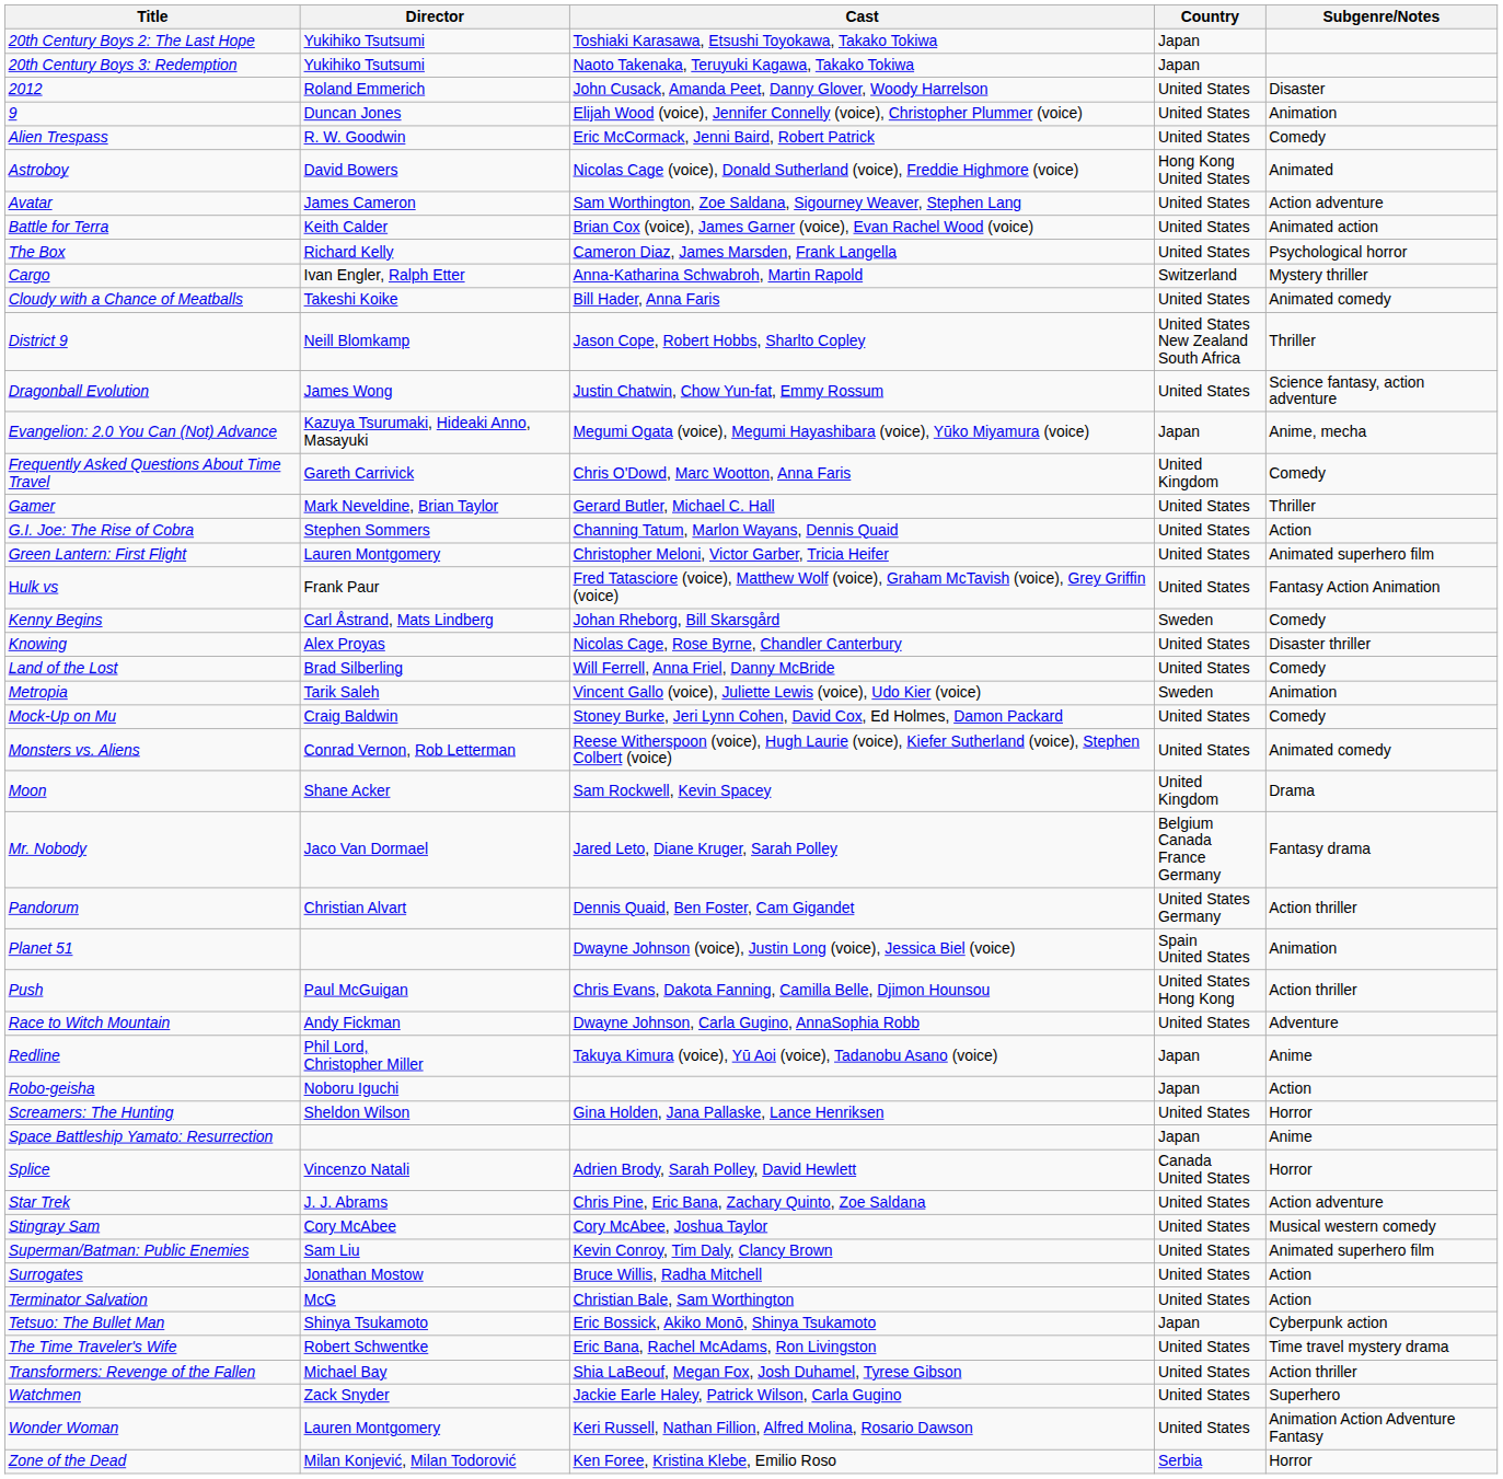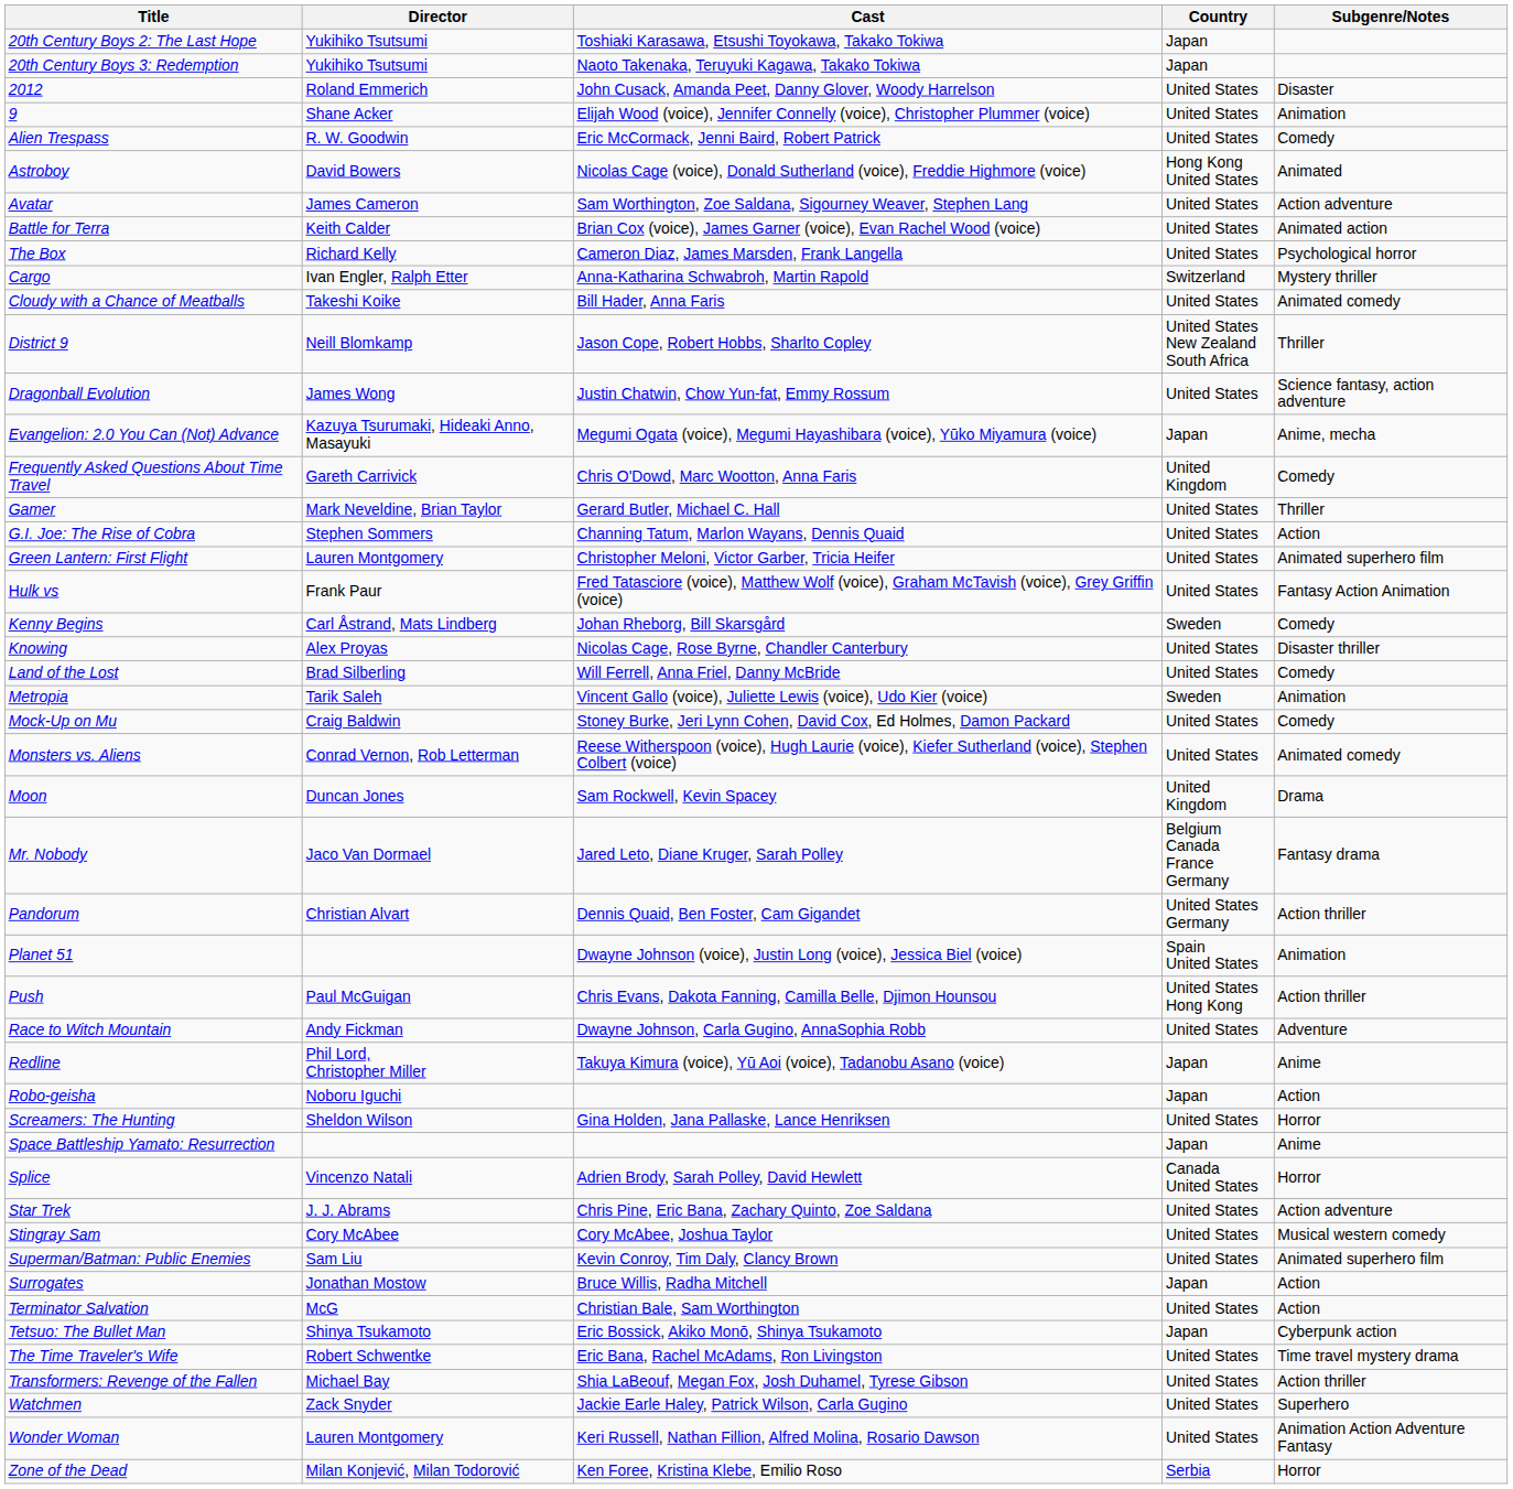 <table class="wikitable sortable">
 <tr>
 <th>Title</th>
 <th>Director</th>
 <th>Cast</th>
 <th>Country</th>
 <th>Subgenre/Notes</th>
 </tr>
 <tr>
 <td><em><a href='#'>20th Century Boys 2: The Last Hope</a></em></td>
 <td><a href='#'>Yukihiko Tsutsumi</a></td>
 <td><a href='#'>Toshiaki Karasawa</a>, <a href='#'>Etsushi Toyokawa</a>, <a href='#'>Takako Tokiwa</a></td>
 <td>Japan</td>
 <td></td>
 </tr>
 <tr>
 <td><em><a href='#'>20th Century Boys 3: Redemption</a></em></td>
 <td><a href='#'>Yukihiko Tsutsumi</a></td>
 <td><a href='#'>Naoto Takenaka</a>, <a href='#'>Teruyuki Kagawa</a>, <a href='#'>Takako Tokiwa</a></td>
 <td>Japan</td>
 <td></td>
 </tr>
 <tr>
 <td><em><a href='#'>2012</a></em></td>
 <td><a href='#'>Roland Emmerich</a></td>
 <td><a href='#'>John Cusack</a>, <a href='#'>Amanda Peet</a>, <a href='#'>Danny Glover</a>, <a href='#'>Woody Harrelson</a></td>
 <td>United States</td>
 <td>Disaster</td>
 </tr>
 <tr>
 <td><em><a href='#'>9</a></em></td>
-<td><a href='#'>Duncan Jones</a></td>
+<td><a href='#'>Shane Acker</a></td>
 <td><a href='#'>Elijah Wood</a> (voice), <a href='#'>Jennifer Connelly</a> (voice), <a href='#'>Christopher Plummer</a> (voice)</td>
 <td>United States</td>
 <td>Animation</td>
 </tr>
 <tr>
 <td><em><a href='#'>Alien Trespass</a></em></td>
 <td><a href='#'>R. W. Goodwin</a></td>
 <td><a href='#'>Eric McCormack</a>, <a href='#'>Jenni Baird</a>, <a href='#'>Robert Patrick</a></td>
 <td>United States</td>
 <td>Comedy</td>
 </tr>
 <tr>
 <td><em><a href='#'>Astroboy</a></em></td>
 <td><a href='#'>David Bowers</a></td>
 <td><a href='#'>Nicolas Cage</a> (voice), <a href='#'>Donald Sutherland</a> (voice), <a href='#'>Freddie Highmore</a> (voice)</td>
 <td>Hong Kong<br>United States</td>
 <td>Animated</td>
 </tr>
 <tr>
 <td><em><a href='#'>Avatar</a></em></td>
 <td><a href='#'>James Cameron</a></td>
 <td><a href='#'>Sam Worthington</a>, <a href='#'>Zoe Saldana</a>, <a href='#'>Sigourney Weaver</a>, <a href='#'>Stephen Lang</a></td>
 <td>United States</td>
 <td>Action adventure</td>
 </tr>
 <tr>
 <td><em><a href='#'>Battle for Terra</a></em></td>
 <td><a href='#'>Keith Calder</a></td>
 <td><a href='#'>Brian Cox</a> (voice), <a href='#'>James Garner</a> (voice), <a href='#'>Evan Rachel Wood</a> (voice)</td>
 <td>United States</td>
 <td>Animated action</td>
 </tr>
 <tr>
 <td><em><a href='#'>The Box</a></em></td>
 <td><a href='#'>Richard Kelly</a></td>
 <td><a href='#'>Cameron Diaz</a>, <a href='#'>James Marsden</a>, <a href='#'>Frank Langella</a></td>
 <td>United States</td>
 <td>Psychological horror</td>
 </tr>
 <tr>
 <td><em><a href='#'>Cargo</a></em></td>
 <td>Ivan Engler, <a href='#'>Ralph Etter</a></td>
 <td><a href='#'>Anna-Katharina Schwabroh</a>, <a href='#'>Martin Rapold</a></td>
 <td>Switzerland</td>
 <td>Mystery thriller</td>
 </tr>
 <tr>
 <td><em><a href='#'>Cloudy with a Chance of Meatballs</a></em></td>
 <td><a href='#'>Takeshi Koike</a></td>
 <td><a href='#'>Bill Hader</a>, <a href='#'>Anna Faris</a></td>
 <td>United States</td>
 <td>Animated comedy</td>
 </tr>
 <tr>
 <td><em><a href='#'>District 9</a></em></td>
 <td><a href='#'>Neill Blomkamp</a></td>
 <td><a href='#'>Jason Cope</a>, <a href='#'>Robert Hobbs</a>, <a href='#'>Sharlto Copley</a></td>
 <td>United States<br>New Zealand<br>South Africa</td>
 <td>Thriller</td>
 </tr>
 <tr>
 <td><em><a href='#'>Dragonball Evolution</a></em></td>
 <td><a href='#'>James Wong</a></td>
 <td><a href='#'>Justin Chatwin</a>, <a href='#'>Chow Yun-fat</a>, <a href='#'>Emmy Rossum</a></td>
 <td>United States</td>
 <td>Science fantasy, action adventure</td>
 </tr>
 <tr>
 <td><em><a href='#'>Evangelion: 2.0 You Can (Not) Advance</a></em></td>
 <td><a href='#'>Kazuya Tsurumaki</a>, <a href='#'>Hideaki Anno</a>, Masayuki</td>
 <td><a href='#'>Megumi Ogata</a> (voice), <a href='#'>Megumi Hayashibara</a> (voice), <a href='#'>Yūko Miyamura</a> (voice)</td>
 <td>Japan</td>
 <td>Anime, mecha</td>
 </tr>
 <tr>
 <td><em><a href='#'>Frequently Asked Questions About Time Travel</a></em></td>
 <td><a href='#'>Gareth Carrivick</a></td>
 <td><a href='#'>Chris O'Dowd</a>, <a href='#'>Marc Wootton</a>, <a href='#'>Anna Faris</a></td>
 <td>United Kingdom</td>
 <td>Comedy</td>
 </tr>
 <tr>
 <td><em><a href='#'>Gamer</a></em></td>
 <td><a href='#'>Mark Neveldine</a>, <a href='#'>Brian Taylor</a></td>
 <td><a href='#'>Gerard Butler</a>, <a href='#'>Michael C. Hall</a></td>
 <td>United States</td>
 <td>Thriller</td>
 </tr>
 <tr>
 <td><em><a href='#'>G.I. Joe: The Rise of Cobra</a></em></td>
 <td><a href='#'>Stephen Sommers</a></td>
 <td><a href='#'>Channing Tatum</a>, <a href='#'>Marlon Wayans</a>, <a href='#'>Dennis Quaid</a></td>
 <td>United States</td>
 <td>Action</td>
 </tr>
 <tr>
 <td><em><a href='#'>Green Lantern: First Flight</a></em></td>
 <td><a href='#'>Lauren Montgomery</a></td>
 <td><a href='#'>Christopher Meloni</a>, <a href='#'>Victor Garber</a>, <a href='#'>Tricia Heifer</a></td>
 <td>United States</td>
 <td>Animated superhero film</td>
 </tr>
 <tr>
 <td><a href='#'>H<em>ulk vs</em></a></td>
 <td>Frank Paur</td>
 <td><a href='#'>Fred Tatasciore</a> (voice), <a href='#'>Matthew Wolf</a> (voice), <a href='#'>Graham McTavish</a> (voice), <a href='#'>Grey Griffin</a> (voice)</td>
 <td>United States</td>
 <td>Fantasy Action Animation</td>
 </tr>
 <tr>
 <td><em><a href='#'>Kenny Begins</a></em></td>
 <td><a href='#'>Carl Åstrand</a>, <a href='#'>Mats Lindberg</a></td>
 <td><a href='#'>Johan Rheborg</a>, <a href='#'>Bill Skarsgård</a></td>
 <td>Sweden</td>
 <td>Comedy</td>
 </tr>
 <tr>
 <td><em><a href='#'>Knowing</a></em></td>
 <td><a href='#'>Alex Proyas</a></td>
 <td><a href='#'>Nicolas Cage</a>, <a href='#'>Rose Byrne</a>, <a href='#'>Chandler Canterbury</a></td>
 <td>United States</td>
 <td>Disaster thriller</td>
 </tr>
 <tr>
 <td><em><a href='#'>Land of the Lost</a></em></td>
 <td><a href='#'>Brad Silberling</a></td>
 <td><a href='#'>Will Ferrell</a>, <a href='#'>Anna Friel</a>, <a href='#'>Danny McBride</a></td>
 <td>United States</td>
 <td>Comedy</td>
 </tr>
 <tr>
 <td><em><a href='#'>Metropia</a></em></td>
 <td><a href='#'>Tarik Saleh</a></td>
 <td><a href='#'>Vincent Gallo</a> (voice), <a href='#'>Juliette Lewis</a> (voice), <a href='#'>Udo Kier</a> (voice)</td>
 <td>Sweden</td>
 <td>Animation</td>
 </tr>
 <tr>
 <td><em><a href='#'>Mock-Up on Mu</a></em></td>
 <td><a href='#'>Craig Baldwin</a></td>
 <td><a href='#'>Stoney Burke</a>, <a href='#'>Jeri Lynn Cohen</a>, <a href='#'>David Cox</a>, Ed Holmes, <a href='#'>Damon Packard</a></td>
 <td>United States</td>
 <td>Comedy</td>
 </tr>
 <tr>
 <td><em><a href='#'>Monsters vs. Aliens</a></em></td>
 <td><a href='#'>Conrad Vernon</a>, <a href='#'>Rob Letterman</a></td>
 <td><a href='#'>Reese Witherspoon</a> (voice), <a href='#'>Hugh Laurie</a> (voice), <a href='#'>Kiefer Sutherland</a> (voice), <a href='#'>Stephen Colbert</a> (voice)</td>
 <td>United States</td>
 <td>Animated comedy</td>
 </tr>
 <tr>
 <td><em><a href='#'>Moon</a></em></td>
-<td><a href='#'>Shane Acker</a></td>
+<td><a href='#'>Duncan Jones</a></td>
 <td><a href='#'>Sam Rockwell</a>, <a href='#'>Kevin Spacey</a></td>
 <td>United Kingdom</td>
 <td>Drama</td>
 </tr>
 <tr>
 <td><em><a href='#'>Mr. Nobody</a></em></td>
 <td><a href='#'>Jaco Van Dormael</a></td>
 <td><a href='#'>Jared Leto</a>, <a href='#'>Diane Kruger</a>, <a href='#'>Sarah Polley</a></td>
 <td>Belgium<br>Canada<br>France<br>Germany</td>
 <td>Fantasy drama</td>
 </tr>
 <tr>
 <td><em><a href='#'>Pandorum</a></em></td>
 <td><a href='#'>Christian Alvart</a></td>
 <td><a href='#'>Dennis Quaid</a>, <a href='#'>Ben Foster</a>, <a href='#'>Cam Gigandet</a></td>
 <td>United States<br>Germany</td>
 <td>Action thriller</td>
 </tr>
 <tr>
 <td><em><a href='#'>Planet 51</a></em></td>
 <td></td>
 <td><a href='#'>Dwayne Johnson</a> (voice), <a href='#'>Justin Long</a> (voice), <a href='#'>Jessica Biel</a> (voice)</td>
 <td>Spain<br>United States</td>
 <td>Animation</td>
 </tr>
 <tr>
 <td><em><a href='#'>Push</a></em></td>
 <td><a href='#'>Paul McGuigan</a></td>
 <td><a href='#'>Chris Evans</a>, <a href='#'>Dakota Fanning</a>, <a href='#'>Camilla Belle</a>, <a href='#'>Djimon Hounsou</a></td>
 <td>United States<br>Hong Kong</td>
 <td>Action thriller</td>
 </tr>
 <tr>
 <td><em><a href='#'>Race to Witch Mountain</a></em></td>
 <td><a href='#'>Andy Fickman</a></td>
 <td><a href='#'>Dwayne Johnson</a>, <a href='#'>Carla Gugino</a>, <a href='#'>AnnaSophia Robb</a></td>
 <td>United States</td>
 <td>Adventure</td>
 </tr>
 <tr>
 <td><em><a href='#'>Redline</a></em></td>
 <td><a href='#'>Phil Lord,<br>Christopher Miller</a></td>
 <td><a href='#'>Takuya Kimura</a> (voice), <a href='#'>Yū Aoi</a> (voice), <a href='#'>Tadanobu Asano</a> (voice)</td>
 <td>Japan</td>
 <td>Anime</td>
 </tr>
 <tr>
 <td><em><a href='#'>Robo-geisha</a></em></td>
 <td><a href='#'>Noboru Iguchi</a></td>
 <td></td>
 <td>Japan</td>
 <td>Action</td>
 </tr>
 <tr>
 <td><em><a href='#'>Screamers: The Hunting</a></em></td>
 <td><a href='#'>Sheldon Wilson</a></td>
 <td><a href='#'>Gina Holden</a>, <a href='#'>Jana Pallaske</a>, <a href='#'>Lance Henriksen</a></td>
 <td>United States</td>
 <td>Horror</td>
 </tr>
 <tr>
 <td><em><a href='#'>Space Battleship Yamato: Resurrection</a></em></td>
 <td></td>
 <td></td>
 <td>Japan</td>
 <td>Anime</td>
 </tr>
 <tr>
 <td><em><a href='#'>Splice</a></em></td>
 <td><a href='#'>Vincenzo Natali</a></td>
 <td><a href='#'>Adrien Brody</a>, <a href='#'>Sarah Polley</a>, <a href='#'>David Hewlett</a></td>
 <td>Canada<br>United States</td>
 <td>Horror</td>
 </tr>
 <tr>
 <td><em><a href='#'>Star Trek</a></em></td>
 <td><a href='#'>J. J. Abrams</a></td>
 <td><a href='#'>Chris Pine</a>, <a href='#'>Eric Bana</a>, <a href='#'>Zachary Quinto</a>, <a href='#'>Zoe Saldana</a></td>
 <td>United States</td>
 <td>Action adventure</td>
 </tr>
 <tr>
 <td><em><a href='#'>Stingray Sam</a></em></td>
 <td><a href='#'>Cory McAbee</a></td>
 <td><a href='#'>Cory McAbee</a>, <a href='#'>Joshua Taylor</a></td>
 <td>United States</td>
 <td>Musical western comedy</td>
 </tr>
 <tr>
 <td><em><a href='#'>Superman/Batman: Public Enemies</a></em></td>
 <td><a href='#'>Sam Liu</a></td>
 <td><a href='#'>Kevin Conroy</a>, <a href='#'>Tim Daly</a>, <a href='#'>Clancy Brown</a></td>
 <td>United States</td>
 <td>Animated superhero film</td>
 </tr>
 <tr>
 <td><em><a href='#'>Surrogates</a></em></td>
 <td><a href='#'>Jonathan Mostow</a></td>
 <td><a href='#'>Bruce Willis</a>, <a href='#'>Radha Mitchell</a></td>
-<td>United States</td>
+<td>Japan</td>
 <td>Action</td>
 </tr>
 <tr>
 <td><em><a href='#'>Terminator Salvation</a></em></td>
 <td><a href='#'>McG</a></td>
 <td><a href='#'>Christian Bale</a>, <a href='#'>Sam Worthington</a></td>
 <td>United States</td>
 <td>Action</td>
 </tr>
 <tr>
 <td><em><a href='#'>Tetsuo: The Bullet Man</a></em></td>
 <td><a href='#'>Shinya Tsukamoto</a></td>
 <td><a href='#'>Eric Bossick</a>, <a href='#'>Akiko Monō</a>, <a href='#'>Shinya Tsukamoto</a></td>
 <td>Japan</td>
 <td>Cyberpunk action</td>
 </tr>
 <tr>
 <td><em><a href='#'>The Time Traveler's Wife</a></em></td>
 <td><a href='#'>Robert Schwentke</a></td>
 <td><a href='#'>Eric Bana</a>, <a href='#'>Rachel McAdams</a>, <a href='#'>Ron Livingston</a></td>
 <td>United States</td>
 <td>Time travel mystery drama</td>
 </tr>
 <tr>
 <td><em><a href='#'>Transformers: Revenge of the Fallen</a></em></td>
 <td><a href='#'>Michael Bay</a></td>
 <td><a href='#'>Shia LaBeouf</a>, <a href='#'>Megan Fox</a>, <a href='#'>Josh Duhamel</a>, <a href='#'>Tyrese Gibson</a></td>
 <td>United States</td>
 <td>Action thriller</td>
 </tr>
 <tr>
 <td><em><a href='#'>Watchmen</a></em></td>
 <td><a href='#'>Zack Snyder</a></td>
 <td><a href='#'>Jackie Earle Haley</a>, <a href='#'>Patrick Wilson</a>, <a href='#'>Carla Gugino</a></td>
 <td>United States</td>
 <td>Superhero</td>
 </tr>
 <tr>
 <td><em><a href='#'>Wonder Woman</a></em></td>
 <td><a href='#'>Lauren Montgomery</a></td>
 <td><a href='#'>Keri Russell</a>, <a href='#'>Nathan Fillion</a>, <a href='#'>Alfred Molina</a>, <a href='#'>Rosario Dawson</a></td>
 <td>United States</td>
 <td>Animation Action Adventure Fantasy</td>
 </tr>
 <tr>
 <td><em><a href='#'>Zone of the Dead</a></em></td>
 <td><a href='#'>Milan Konjević</a>, <a href='#'>Milan Todorović</a></td>
 <td><a href='#'>Ken Foree</a>, <a href='#'>Kristina Klebe</a>, Emilio Roso</td>
 <td><a href='#'>Serbia</a></td>
 <td>Horror</td>
 </tr>
 </table>
